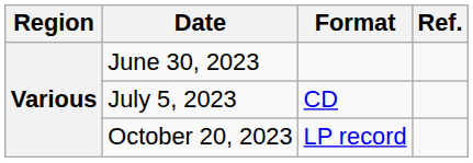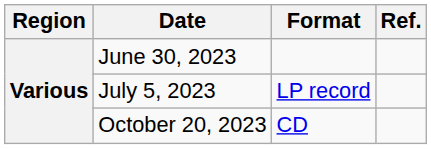 <table class="wikitable plainrowheaders">
 <tr>
 <th scope="col">Region</th>
 <th scope="col">Date</th>
 <th scope="col">Format</th>
 <th scope="col">Ref.</th>
 </tr>
 <tr>
 <th rowspan="3" scope="row">Various</th>
 <td>June 30, 2023</td>
 <td></td>
 <td></td>
 </tr>
 <tr>
 <td>July 5, 2023</td>
-<td><a href='#'>CD</a></td>
+<td><a href='#'>LP record</a></td>
 <td></td>
 </tr>
 <tr>
 <td>October 20, 2023</td>
-<td><a href='#'>LP record</a></td>
+<td><a href='#'>CD</a></td>
 <td></td>
 </tr>
 </table>
